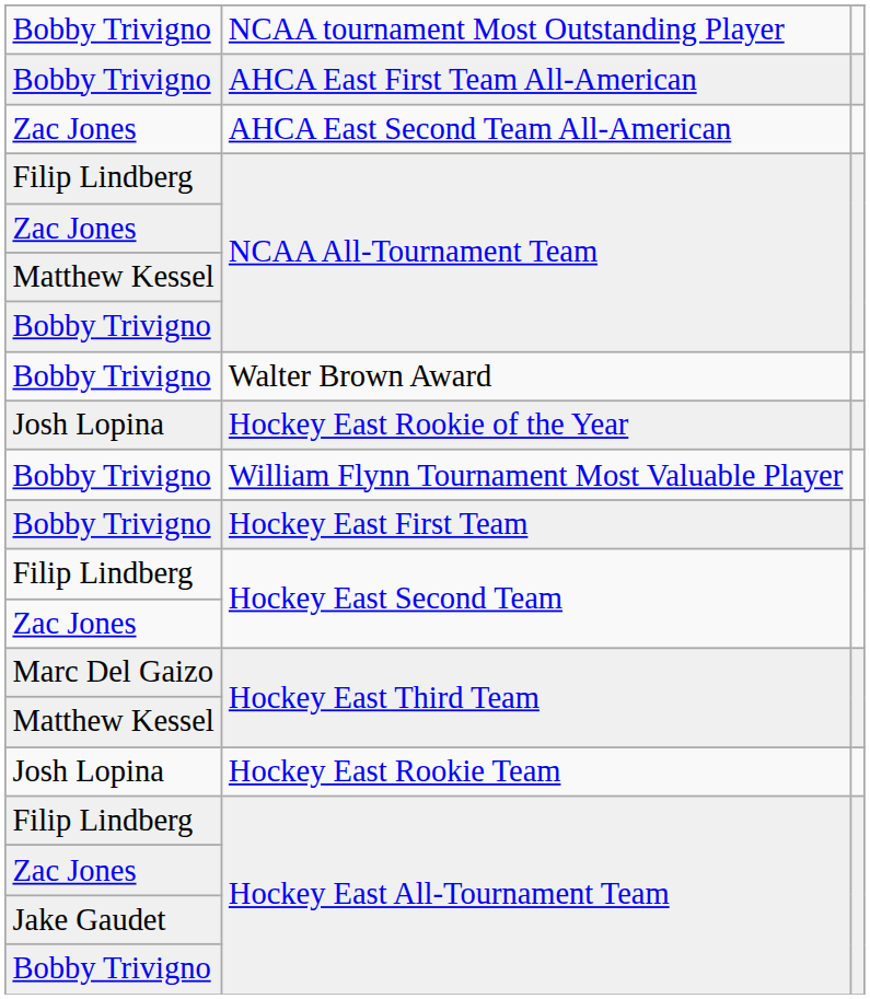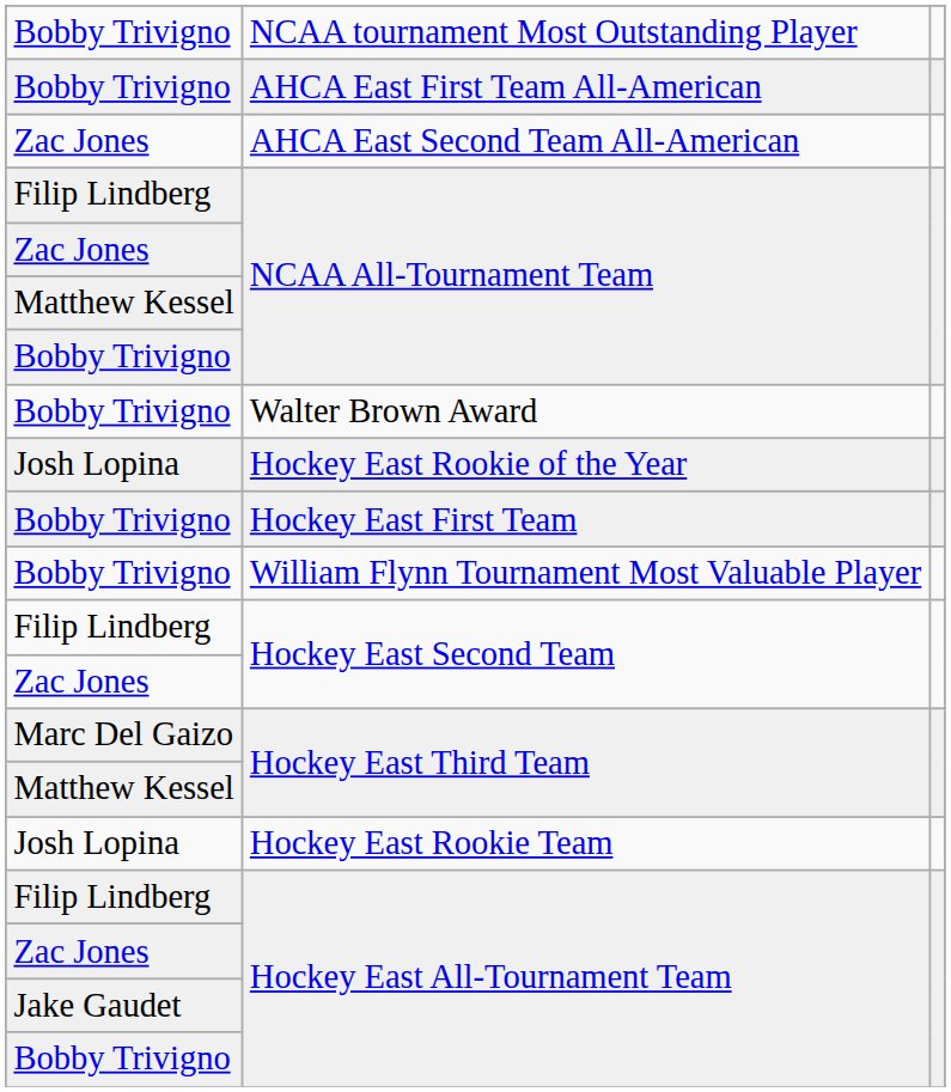 <table class="wikitable">
 <tr>
 <td><a href='#'>Bobby Trivigno</a></td>
 <td><a href='#'>NCAA tournament Most Outstanding Player</a></td>
 <td></td>
 </tr>
 <tr bgcolor=f0f0f0>
 <td><a href='#'>Bobby Trivigno</a></td>
 <td><a href='#'>AHCA East First Team All-American</a></td>
 <td></td>
 </tr>
 <tr>
 <td><a href='#'>Zac Jones</a></td>
 <td><a href='#'>AHCA East Second Team All-American</a></td>
 <td></td>
 </tr>
 <tr bgcolor=f0f0f0>
 <td>Filip Lindberg</td>
 <td rowspan=4><a href='#'>NCAA All-Tournament Team</a></td>
 <td rowspan=4></td>
 </tr>
 <tr bgcolor=f0f0f0>
 <td><a href='#'>Zac Jones</a></td>
 </tr>
 <tr bgcolor=f0f0f0>
 <td>Matthew Kessel</td>
 </tr>
 <tr bgcolor=f0f0f0>
 <td><a href='#'>Bobby Trivigno</a></td>
 </tr>
 <tr>
 <td><a href='#'>Bobby Trivigno</a></td>
 <td>Walter Brown Award</td>
 <td></td>
 </tr>
 <tr bgcolor=f0f0f0>
 <td>Josh Lopina</td>
 <td><a href='#'>Hockey East Rookie of the Year</a></td>
 <td></td>
 </tr>
+<tr bgcolor=f0f0f0>
+<td><a href='#'>Bobby Trivigno</a></td>
+<td><a href='#'>Hockey East First Team</a></td>
+<td></td>
+</tr>
 <tr>
 <td><a href='#'>Bobby Trivigno</a></td>
 <td><a href='#'>William Flynn Tournament Most Valuable Player</a></td>
-<td></td>
-</tr>
-<tr bgcolor=f0f0f0>
-<td><a href='#'>Bobby Trivigno</a></td>
-<td><a href='#'>Hockey East First Team</a></td>
 <td></td>
 </tr>
 <tr>
 <td>Filip Lindberg</td>
 <td rowspan=2><a href='#'>Hockey East Second Team</a></td>
 <td rowspan=2></td>
 </tr>
 <tr>
 <td><a href='#'>Zac Jones</a></td>
 </tr>
 <tr bgcolor=f0f0f0>
 <td>Marc Del Gaizo</td>
 <td rowspan=2><a href='#'>Hockey East Third Team</a></td>
 <td rowspan=2></td>
 </tr>
 <tr bgcolor=f0f0f0>
 <td>Matthew Kessel</td>
 </tr>
 <tr>
 <td>Josh Lopina</td>
 <td><a href='#'>Hockey East Rookie Team</a></td>
 <td></td>
 </tr>
 <tr bgcolor=f0f0f0>
 <td>Filip Lindberg</td>
 <td rowspan=4><a href='#'>Hockey East All-Tournament Team</a></td>
 <td rowspan=4></td>
 </tr>
 <tr bgcolor=f0f0f0>
 <td><a href='#'>Zac Jones</a></td>
 </tr>
 <tr bgcolor=f0f0f0>
 <td>Jake Gaudet</td>
 </tr>
 <tr bgcolor=f0f0f0>
 <td><a href='#'>Bobby Trivigno</a></td>
 </tr>
 </table>
